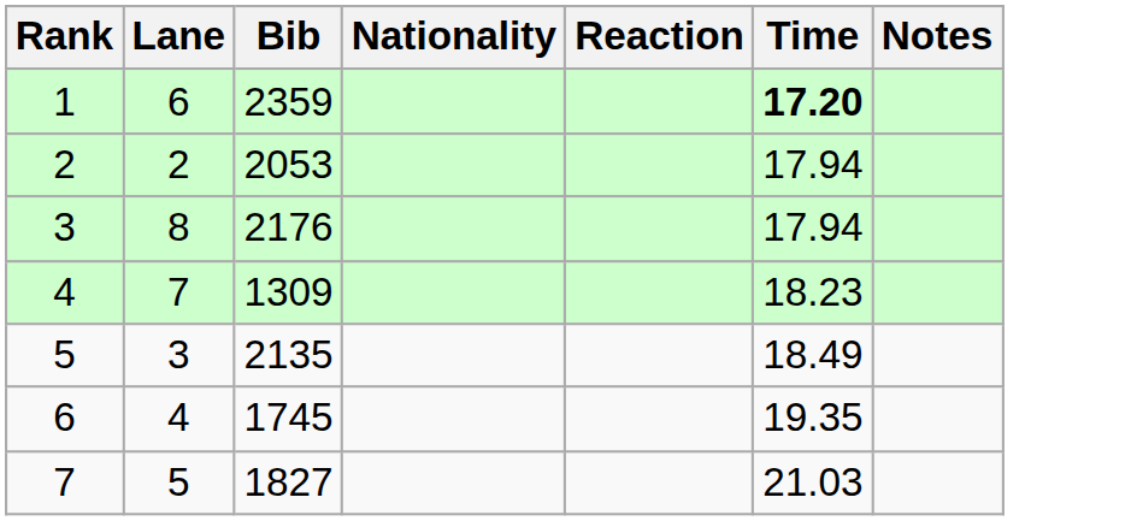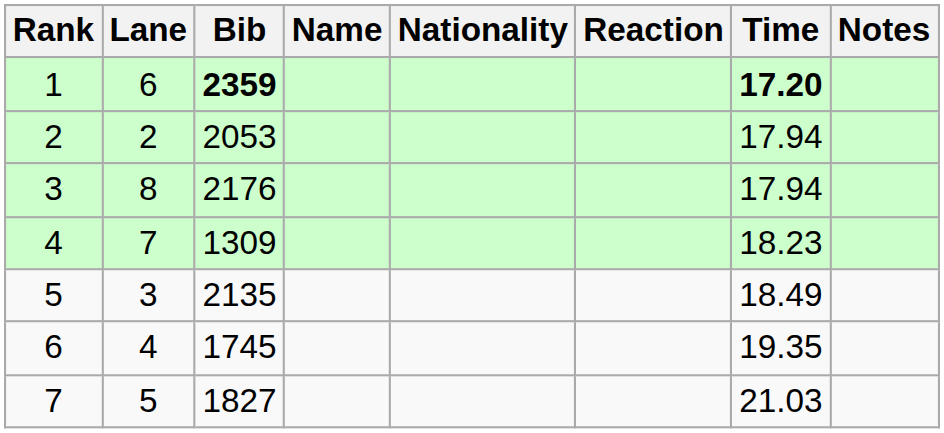 <table class="wikitable sortable" style="text-align:center">
 <tr>
 <th>Rank</th>
 <th>Lane</th>
 <th>Bib</th>
+<th>Name</th>
 <th>Nationality</th>
 <th>Reaction</th>
 <th>Time</th>
 <th>Notes</th>
 </tr>
 <tr bgcolor=ccffcc>
 <td>1</td>
 <td>6</td>
-<td>2359</td>
+<td><strong>2359</strong></td>
+<td align=left></td>
 <td align=left></td>
 <td></td>
 <td><strong>17.20</strong></td>
 <td><strong></strong></td>
 </tr>
 <tr bgcolor=ccffcc>
 <td>2</td>
 <td>2</td>
 <td>2053</td>
 <td align=left></td>
+<td align=left></td>
 <td></td>
 <td>17.94</td>
 <td><strong></strong></td>
 </tr>
 <tr bgcolor=ccffcc>
 <td>3</td>
 <td>8</td>
 <td>2176</td>
+<td align=left></td>
 <td align=left></td>
 <td></td>
 <td>17.94</td>
 <td><strong></strong></td>
 </tr>
 <tr bgcolor=ccffcc>
 <td>4</td>
 <td>7</td>
 <td>1309</td>
 <td align=left></td>
+<td align=left></td>
 <td></td>
 <td>18.23</td>
 <td><strong></strong></td>
 </tr>
 <tr>
 <td>5</td>
 <td>3</td>
 <td>2135</td>
+<td align=left></td>
 <td align=left></td>
 <td></td>
 <td>18.49</td>
 <td></td>
 </tr>
 <tr>
 <td>6</td>
 <td>4</td>
 <td>1745</td>
 <td align=left></td>
+<td align=left></td>
 <td></td>
 <td>19.35</td>
 <td></td>
 </tr>
 <tr>
 <td>7</td>
 <td>5</td>
 <td>1827</td>
 <td align=left></td>
+<td align=left></td>
 <td></td>
 <td>21.03</td>
 <td></td>
 </tr>
 </table>
